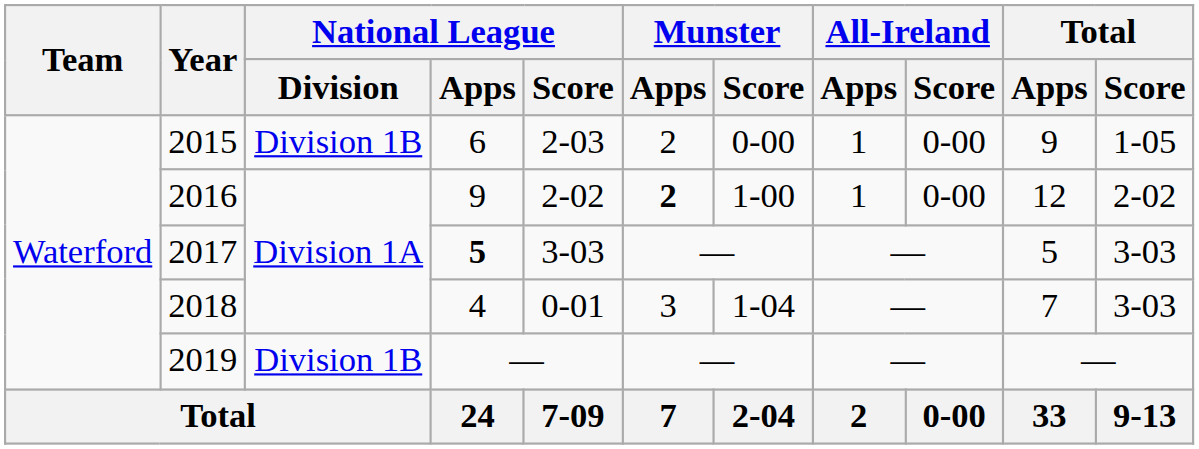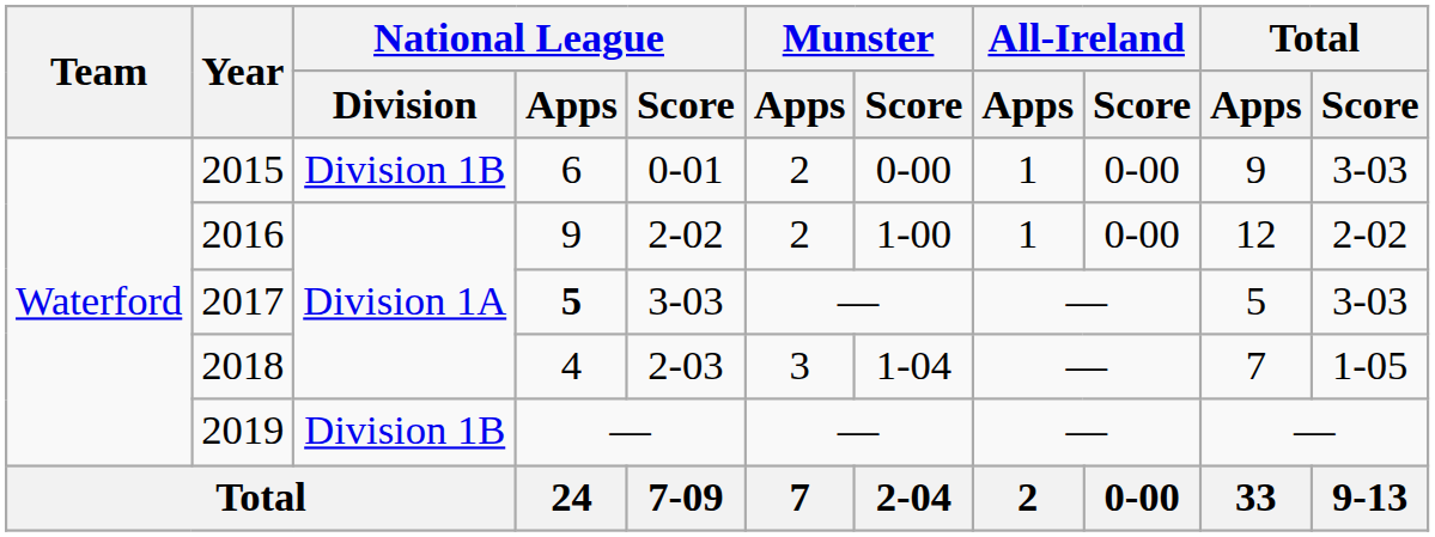 <table class="wikitable" style="text-align:center">
 <tr>
 <th rowspan="2">Team</th>
 <th rowspan="2">Year</th>
 <th colspan="3"><a href='#'>National League</a></th>
 <th colspan="2"><a href='#'>Munster</a></th>
 <th colspan="2"><a href='#'>All-Ireland</a></th>
 <th colspan="2">Total</th>
 </tr>
 <tr>
 <th>Division</th>
 <th>Apps</th>
 <th>Score</th>
 <th>Apps</th>
 <th>Score</th>
 <th>Apps</th>
 <th>Score</th>
 <th>Apps</th>
 <th>Score</th>
 </tr>
 <tr>
 <td rowspan="5"><a href='#'>Waterford</a></td>
 <td>2015</td>
 <td rowspan="1"><a href='#'>Division 1B</a></td>
 <td>6</td>
-<td>2-03</td>
+<td>0-01</td>
 <td>2</td>
 <td>0-00</td>
 <td>1</td>
 <td>0-00</td>
 <td>9</td>
-<td>1-05</td>
+<td>3-03</td>
 </tr>
 <tr>
 <td>2016</td>
 <td rowspan="3"><a href='#'>Division 1A</a></td>
 <td>9</td>
 <td>2-02</td>
-<td><strong>2</strong></td>
+<td>2</td>
 <td>1-00</td>
 <td>1</td>
 <td>0-00</td>
 <td>12</td>
 <td>2-02</td>
 </tr>
 <tr>
 <td>2017</td>
 <td><strong>5</strong></td>
 <td>3-03</td>
 <td colspan=2>—</td>
 <td colspan=2>—</td>
 <td>5</td>
 <td>3-03</td>
 </tr>
 <tr>
 <td>2018</td>
 <td>4</td>
-<td>0-01</td>
+<td>2-03</td>
 <td>3</td>
 <td>1-04</td>
 <td colspan=2>—</td>
 <td>7</td>
-<td>3-03</td>
+<td>1-05</td>
 </tr>
 <tr>
 <td>2019</td>
 <td rowspan="1"><a href='#'>Division 1B</a></td>
 <td colspan=2>—</td>
 <td colspan=2>—</td>
 <td colspan=2>—</td>
 <td colspan=2>—</td>
 </tr>
 <tr>
 <th colspan="3">Total</th>
 <th>24</th>
 <th>7-09</th>
 <th>7</th>
 <th>2-04</th>
 <th>2</th>
 <th>0-00</th>
 <th>33</th>
 <th>9-13</th>
 </tr>
 </table>
